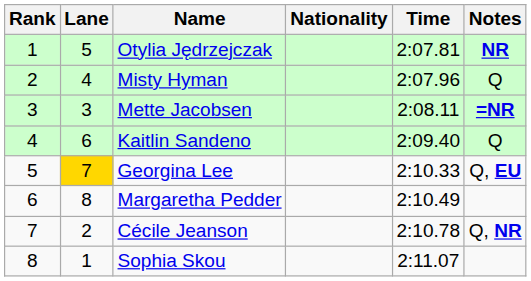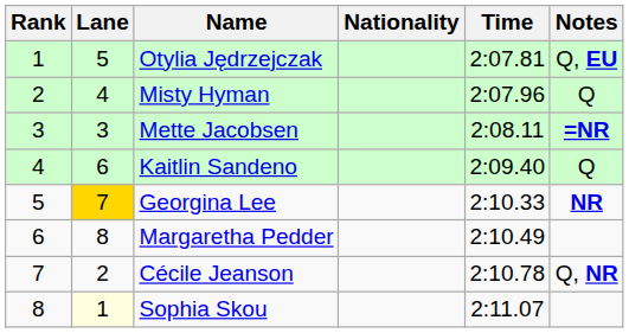 <table class="wikitable sortable" style="text-align:center">
 <tr>
 <th>Rank</th>
 <th>Lane</th>
 <th>Name</th>
 <th>Nationality</th>
 <th>Time</th>
 <th>Notes</th>
 </tr>
 <tr bgcolor=#cfc>
 <td>1</td>
 <td>5</td>
 <td align=left><a href='#'>Otylia Jędrzejczak</a></td>
 <td align=left></td>
 <td>2:07.81</td>
-<td><strong><a href='#'>NR</a></strong></td>
+<td>Q,  <strong><a href='#'>EU</a></strong></td>
 </tr>
 <tr bgcolor=#cfc>
 <td>2</td>
 <td>4</td>
 <td align=left><a href='#'>Misty Hyman</a></td>
 <td align=left></td>
 <td>2:07.96</td>
 <td>Q</td>
 </tr>
 <tr bgcolor=#cfc>
 <td>3</td>
 <td>3</td>
 <td align=left><a href='#'>Mette Jacobsen</a></td>
 <td align=left></td>
 <td>2:08.11</td>
 <td><strong><a href='#'>=NR</a></strong></td>
 </tr>
 <tr bgcolor=#cfc>
 <td>4</td>
 <td>6</td>
 <td align=left><a href='#'>Kaitlin Sandeno</a></td>
 <td align=left></td>
 <td>2:09.40</td>
 <td>Q</td>
 </tr>
 <tr>
 <td>5</td>
 <td style="background: gold;">7</td>
 <td align=left><a href='#'>Georgina Lee</a></td>
 <td align=left></td>
 <td>2:10.33</td>
-<td>Q,  <strong><a href='#'>EU</a></strong></td>
+<td><strong><a href='#'>NR</a></strong></td>
 </tr>
 <tr>
 <td>6</td>
 <td>8</td>
 <td align=left><a href='#'>Margaretha Pedder</a></td>
 <td align=left></td>
 <td>2:10.49</td>
 <td></td>
 </tr>
 <tr>
 <td>7</td>
 <td>2</td>
 <td align=left><a href='#'>Cécile Jeanson</a></td>
 <td align=left></td>
 <td>2:10.78</td>
 <td>Q, <strong><a href='#'>NR</a></strong></td>
 </tr>
 <tr>
 <td>8</td>
-<td>1</td>
+<td style="background: lightyellow;">1</td>
 <td align=left><a href='#'>Sophia Skou</a></td>
 <td align=left></td>
 <td>2:11.07</td>
 <td></td>
 </tr>
 </table>
